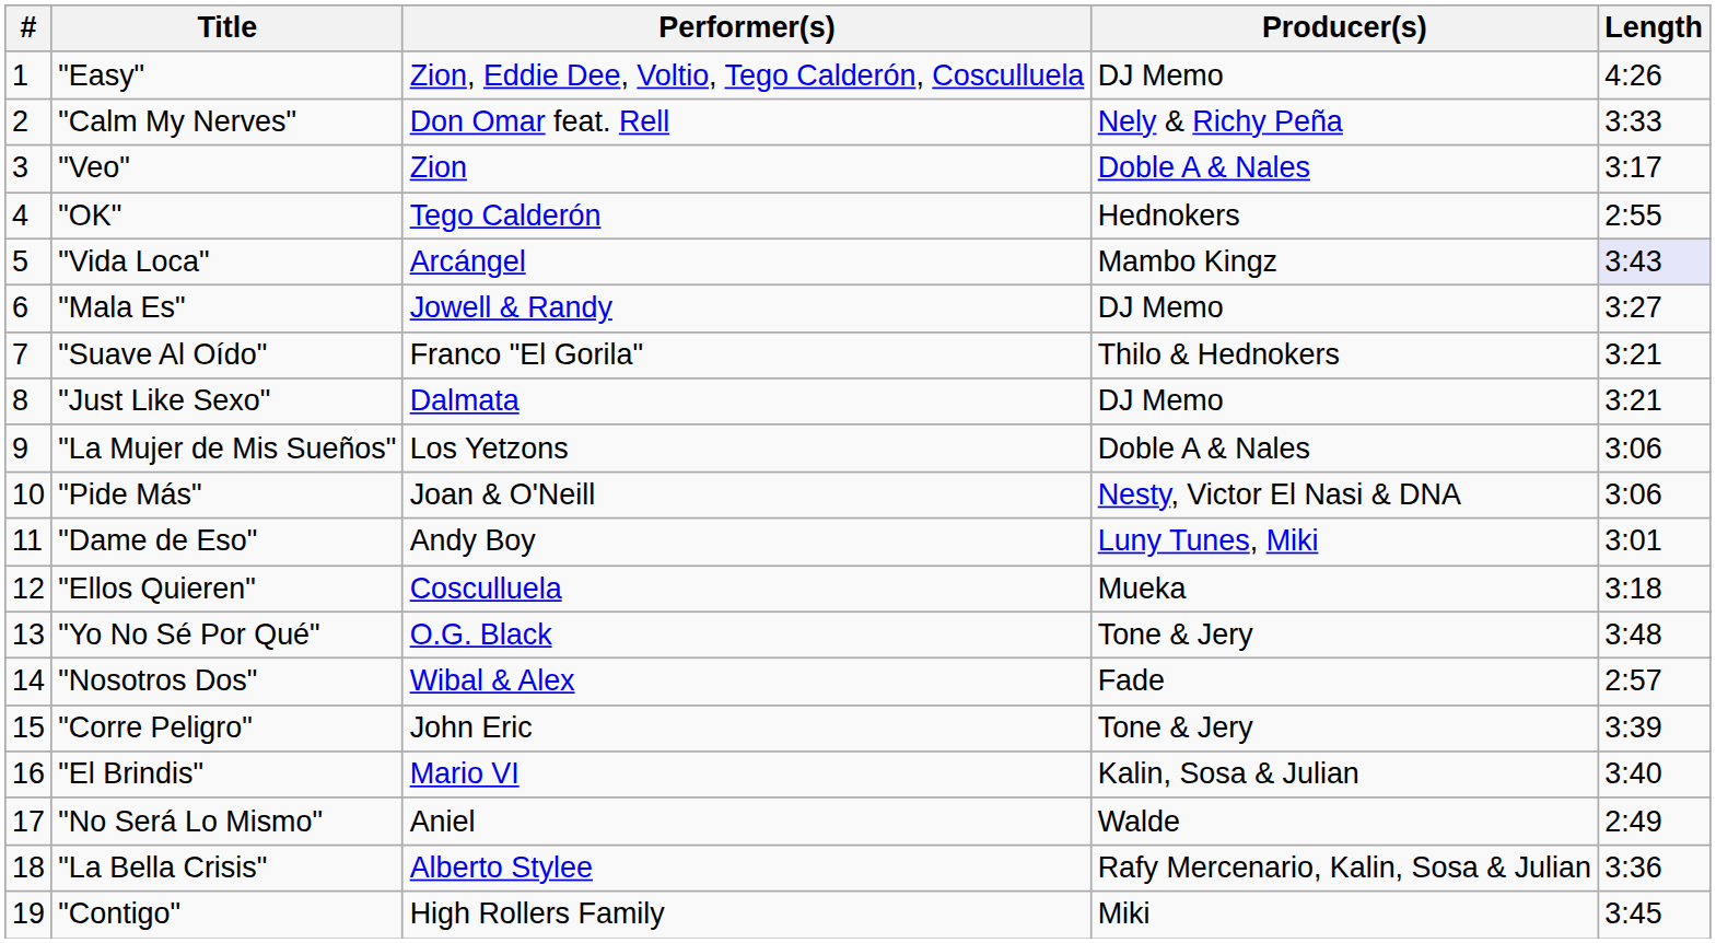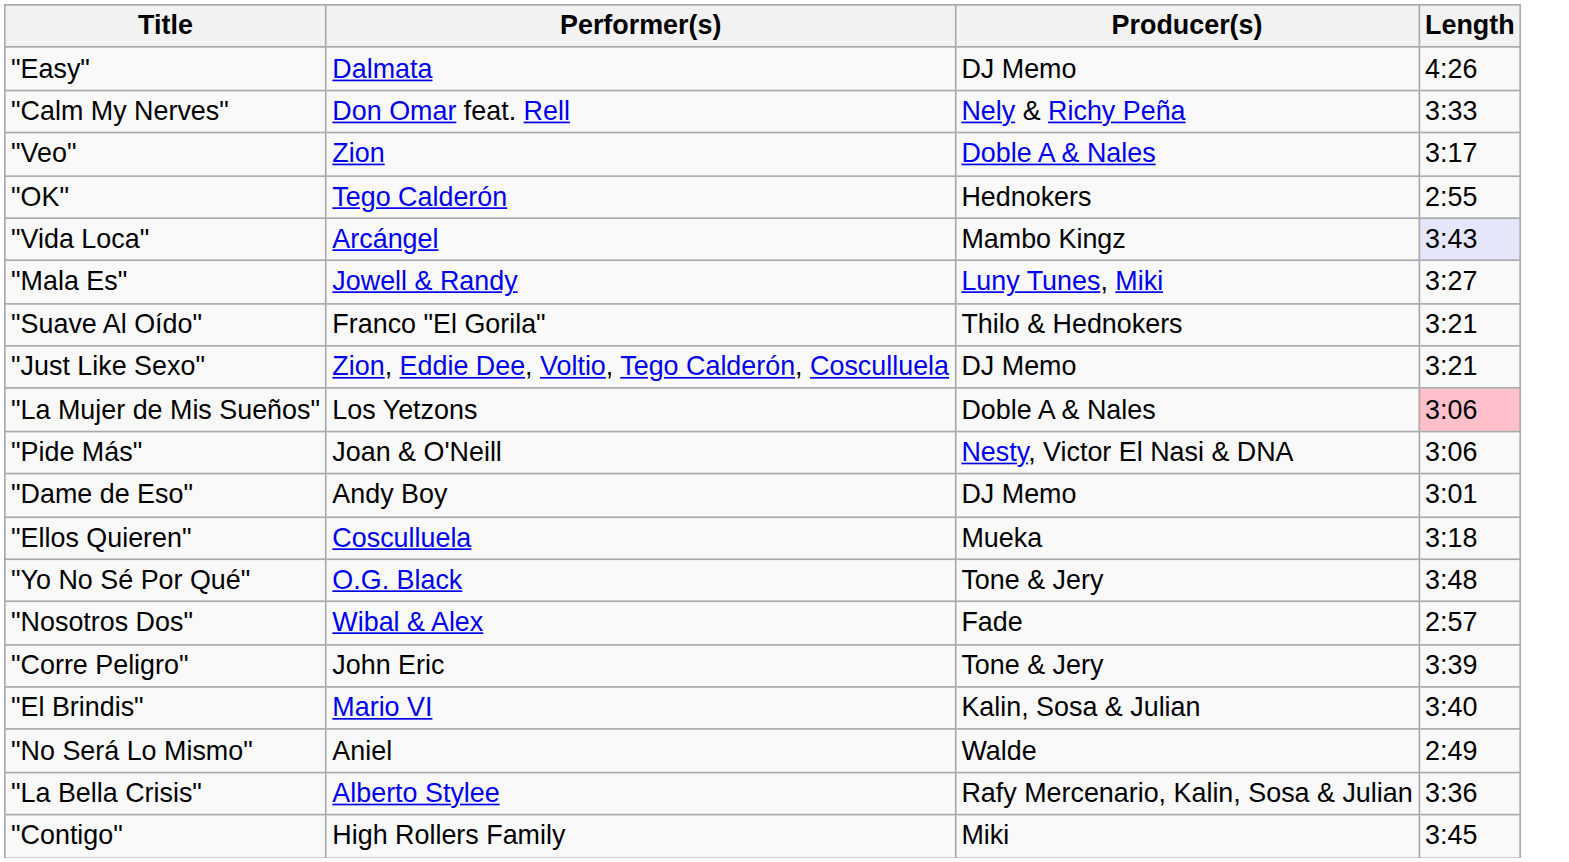 <table class="wikitable">
 <tr>
-<th align="center">#</th>
 <th align="center">Title</th>
 <th align="center">Performer(s)</th>
 <th align="center">Producer(s)</th>
 <th align="center">Length</th>
 </tr>
 <tr>
-<td>1</td>
 <td>"Easy"</td>
-<td><a href='#'>Zion</a>, <a href='#'>Eddie Dee</a>, <a href='#'>Voltio</a>, <a href='#'>Tego Calderón</a>, <a href='#'>Cosculluela</a></td>
+<td><a href='#'>Dalmata</a></td>
 <td>DJ Memo</td>
 <td>4:26</td>
 </tr>
 <tr>
-<td>2</td>
 <td>"Calm My Nerves"</td>
 <td><a href='#'>Don Omar</a> feat. <a href='#'>Rell</a></td>
 <td><a href='#'>Nely</a> & <a href='#'>Richy Peña</a></td>
 <td>3:33</td>
 </tr>
 <tr>
-<td>3</td>
 <td>"Veo"</td>
 <td><a href='#'>Zion</a></td>
 <td><a href='#'>Doble A & Nales</a></td>
 <td>3:17</td>
 </tr>
 <tr>
-<td>4</td>
 <td>"OK"</td>
 <td><a href='#'>Tego Calderón</a></td>
 <td>Hednokers</td>
 <td>2:55</td>
 </tr>
 <tr>
-<td>5</td>
 <td>"Vida Loca"</td>
 <td><a href='#'>Arcángel</a></td>
 <td>Mambo Kingz</td>
 <td style="background: lavender;">3:43</td>
 </tr>
 <tr>
-<td>6</td>
 <td>"Mala Es"</td>
 <td><a href='#'>Jowell & Randy</a></td>
-<td>DJ Memo</td>
+<td><a href='#'>Luny Tunes</a>, <a href='#'>Miki</a></td>
 <td>3:27</td>
 </tr>
 <tr>
-<td>7</td>
 <td>"Suave Al Oído"</td>
 <td>Franco "El Gorila"</td>
 <td>Thilo & Hednokers</td>
 <td>3:21</td>
 </tr>
 <tr>
-<td>8</td>
 <td>"Just Like Sexo"</td>
-<td><a href='#'>Dalmata</a></td>
+<td><a href='#'>Zion</a>, <a href='#'>Eddie Dee</a>, <a href='#'>Voltio</a>, <a href='#'>Tego Calderón</a>, <a href='#'>Cosculluela</a></td>
 <td>DJ Memo</td>
 <td>3:21</td>
 </tr>
 <tr>
-<td>9</td>
 <td>"La Mujer de Mis Sueños"</td>
 <td>Los Yetzons</td>
 <td>Doble A & Nales</td>
-<td>3:06</td>
+<td style="background: pink;">3:06</td>
 </tr>
 <tr>
-<td>10</td>
 <td>"Pide Más"</td>
 <td>Joan & O'Neill</td>
 <td><a href='#'>Nesty</a>, Victor El Nasi & DNA</td>
 <td>3:06</td>
 </tr>
 <tr>
-<td>11</td>
 <td>"Dame de Eso"</td>
 <td>Andy Boy</td>
-<td><a href='#'>Luny Tunes</a>, <a href='#'>Miki</a></td>
+<td>DJ Memo</td>
 <td>3:01</td>
 </tr>
 <tr>
-<td>12</td>
 <td>"Ellos Quieren"</td>
 <td><a href='#'>Cosculluela</a></td>
 <td>Mueka</td>
 <td>3:18</td>
 </tr>
 <tr>
-<td>13</td>
 <td>"Yo No Sé Por Qué"</td>
 <td><a href='#'>O.G. Black</a></td>
 <td>Tone & Jery</td>
 <td>3:48</td>
 </tr>
 <tr>
-<td>14</td>
 <td>"Nosotros Dos"</td>
 <td><a href='#'>Wibal & Alex</a></td>
 <td>Fade</td>
 <td>2:57</td>
 </tr>
 <tr>
-<td>15</td>
 <td>"Corre Peligro"</td>
 <td>John Eric</td>
 <td>Tone & Jery</td>
 <td>3:39</td>
 </tr>
 <tr>
-<td>16</td>
 <td>"El Brindis"</td>
 <td><a href='#'>Mario VI</a></td>
 <td>Kalin, Sosa & Julian</td>
 <td>3:40</td>
 </tr>
 <tr>
-<td>17</td>
 <td>"No Será Lo Mismo"</td>
 <td>Aniel</td>
 <td>Walde</td>
 <td>2:49</td>
 </tr>
 <tr>
-<td>18</td>
 <td>"La Bella Crisis"</td>
 <td><a href='#'>Alberto Stylee</a></td>
 <td>Rafy Mercenario, Kalin, Sosa & Julian</td>
 <td>3:36</td>
 </tr>
 <tr>
-<td>19</td>
 <td>"Contigo"</td>
 <td>High Rollers Family</td>
 <td>Miki</td>
 <td>3:45</td>
 </tr>
 </table>
